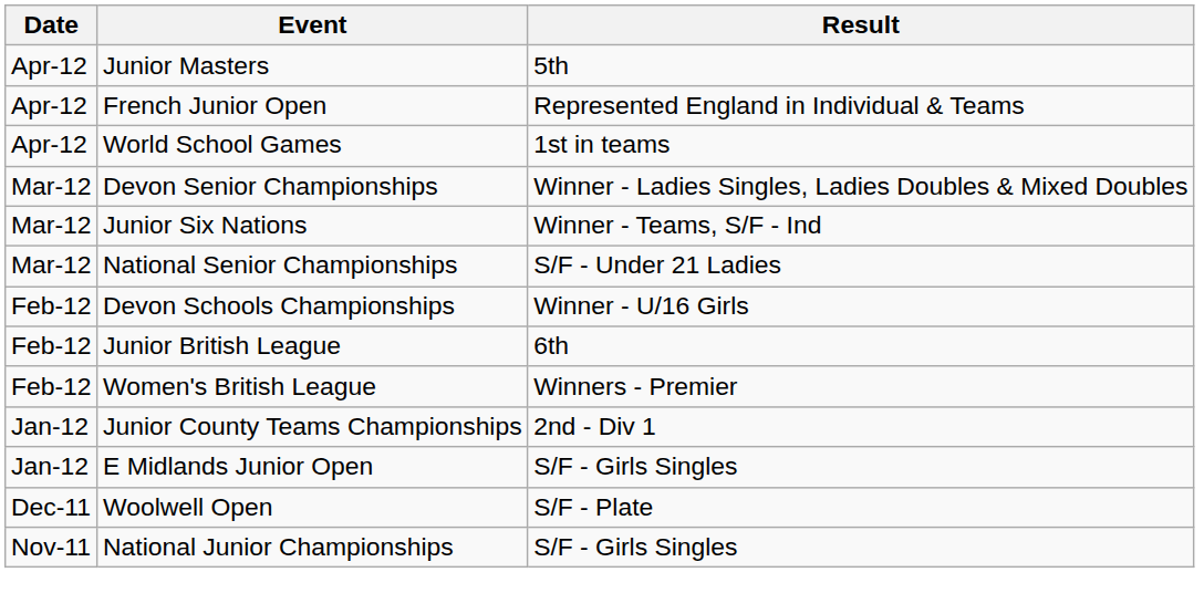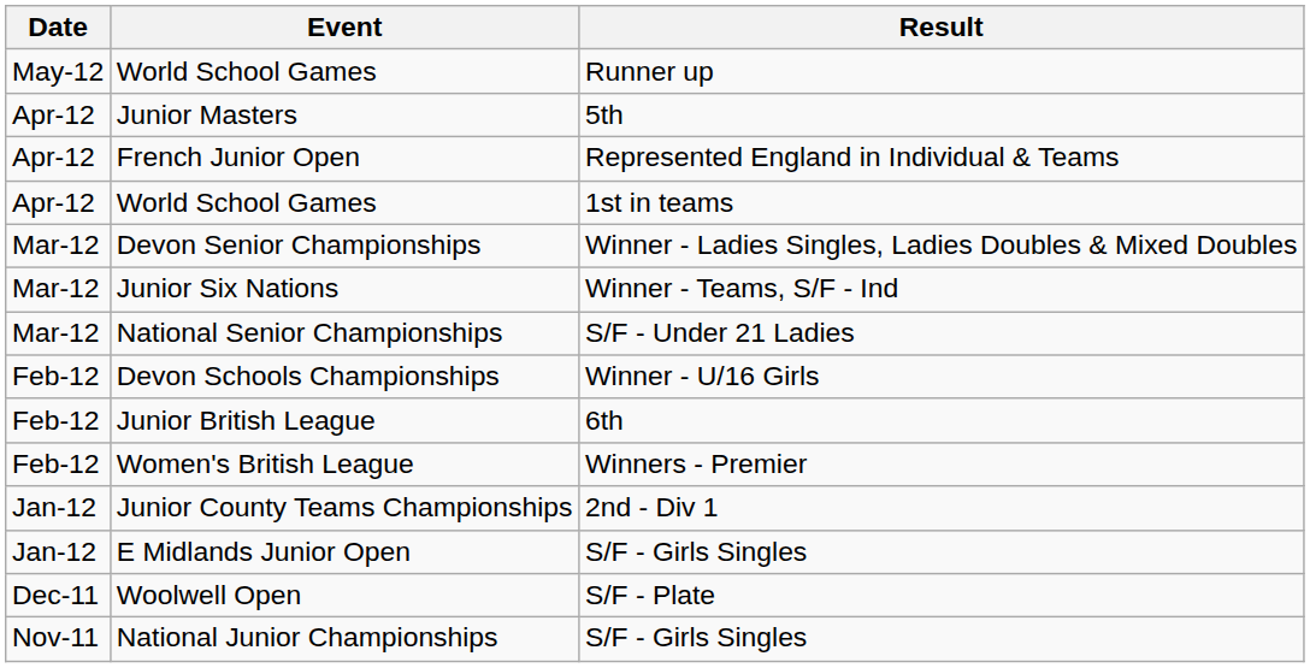 <table class="wikitable">
 <tr>
 <th>Date</th>
 <th>Event</th>
 <th>Result</th>
+</tr>
+<tr>
+<td>May-12</td>
+<td>World School Games</td>
+<td>Runner up</td>
 </tr>
 <tr>
 <td>Apr-12</td>
 <td>Junior Masters</td>
 <td>5th</td>
 </tr>
 <tr>
 <td>Apr-12</td>
 <td>French Junior Open</td>
 <td>Represented England in Individual & Teams</td>
 </tr>
 <tr>
 <td>Apr-12</td>
 <td>World School Games</td>
 <td>1st in teams</td>
 </tr>
 <tr>
 <td>Mar-12</td>
 <td>Devon Senior Championships</td>
 <td>Winner - Ladies Singles, Ladies Doubles & Mixed Doubles</td>
 </tr>
 <tr>
 <td>Mar-12</td>
 <td>Junior Six Nations</td>
 <td>Winner - Teams, S/F - Ind</td>
 </tr>
 <tr>
 <td>Mar-12</td>
 <td>National Senior Championships</td>
 <td>S/F - Under 21 Ladies</td>
 </tr>
 <tr>
 <td>Feb-12</td>
 <td>Devon Schools Championships</td>
 <td>Winner - U/16 Girls</td>
 </tr>
 <tr>
 <td>Feb-12</td>
 <td>Junior British League</td>
 <td>6th</td>
 </tr>
 <tr>
 <td>Feb-12</td>
 <td>Women's British League</td>
 <td>Winners - Premier</td>
 </tr>
 <tr>
 <td>Jan-12</td>
 <td>Junior County Teams Championships</td>
 <td>2nd - Div 1</td>
 </tr>
 <tr>
 <td>Jan-12</td>
 <td>E Midlands Junior Open</td>
 <td>S/F - Girls Singles</td>
 </tr>
 <tr>
 <td>Dec-11</td>
 <td>Woolwell Open</td>
 <td>S/F - Plate</td>
 </tr>
 <tr>
 <td>Nov-11</td>
 <td>National Junior Championships</td>
 <td>S/F - Girls Singles</td>
 </tr>
 </table>
